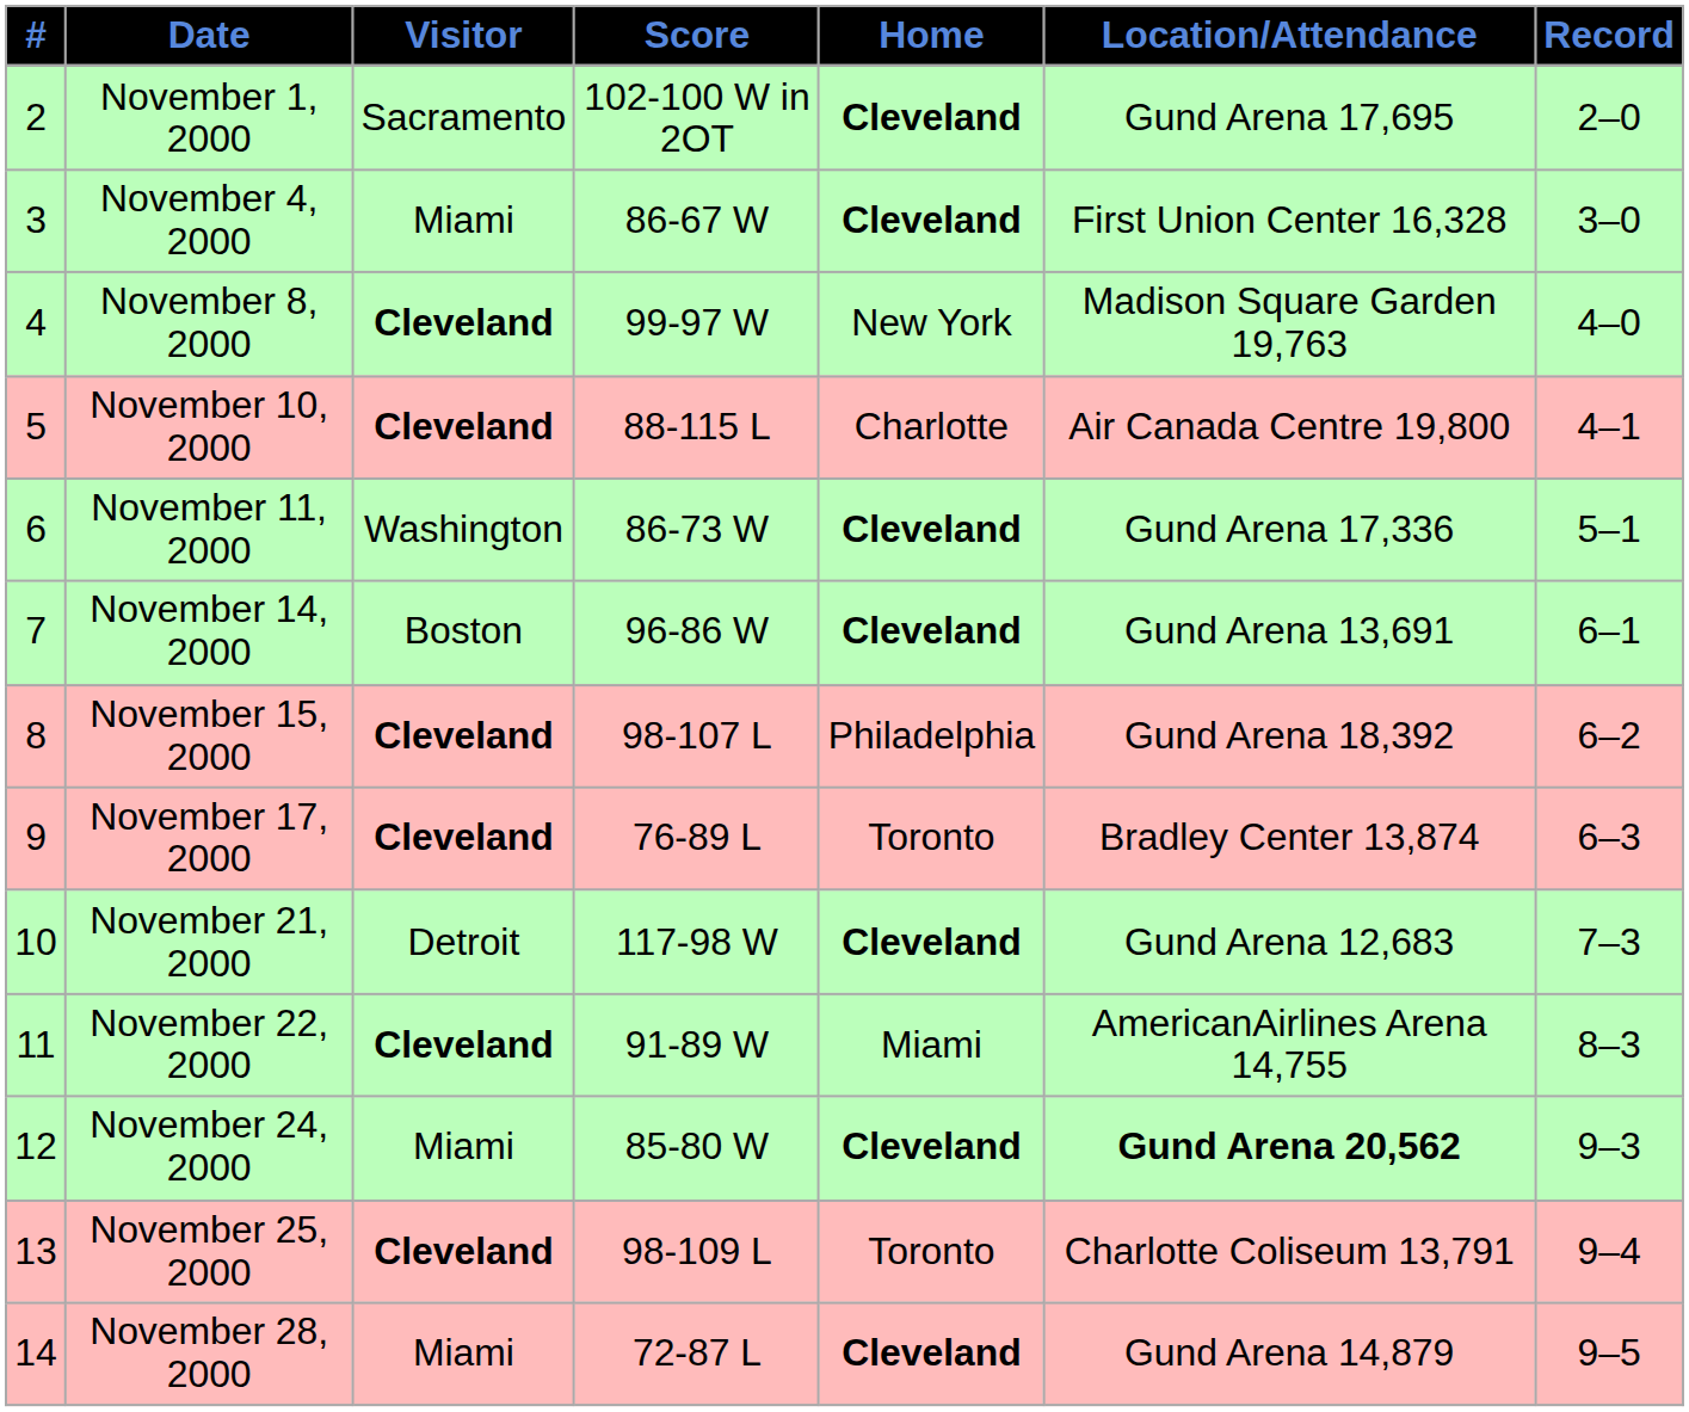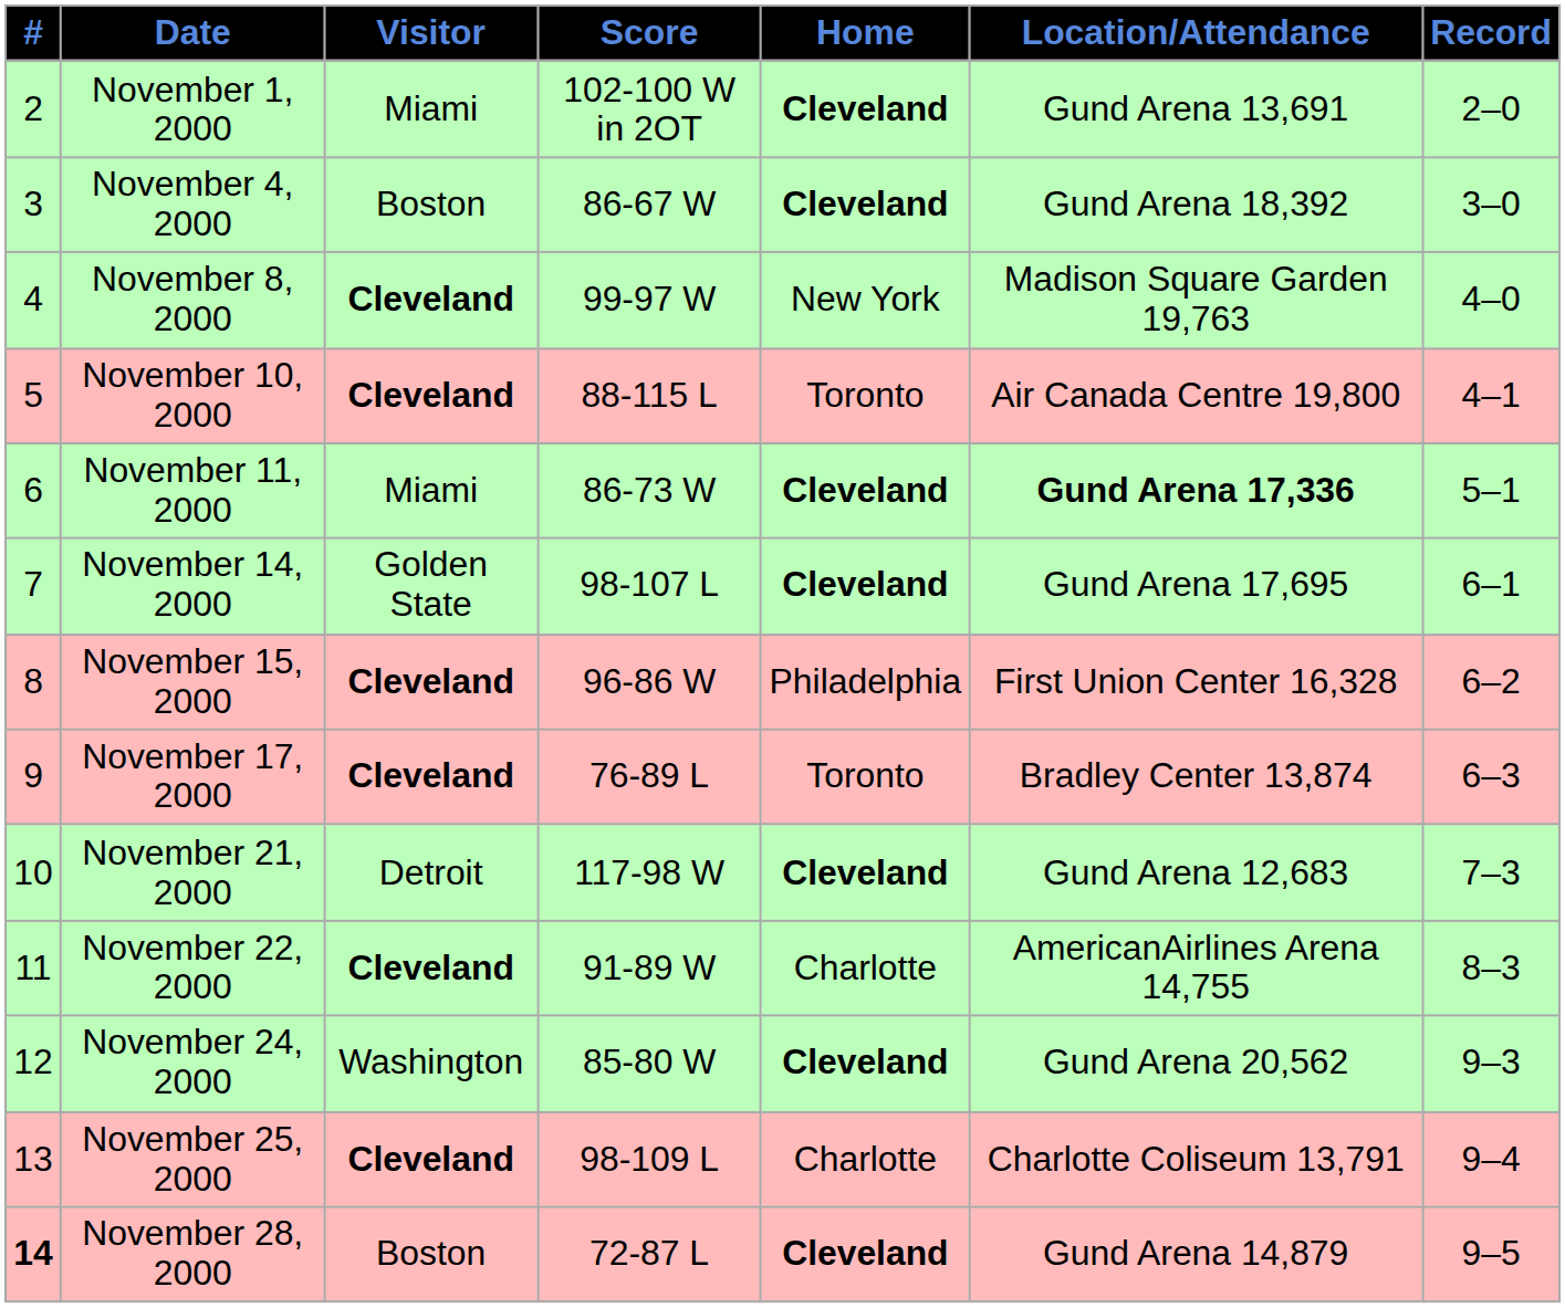 <table class="wikitable" width="80%">
 <tr align="center"  style="background:#000000; color:#5787DC">
 <td><strong>#</strong></td>
 <td><strong>Date</strong></td>
 <td><strong>Visitor</strong></td>
 <td><strong>Score</strong></td>
 <td><strong>Home</strong></td>
 <td><strong>Location/Attendance</strong></td>
 <td><strong>Record</strong></td>
 </tr>
 <tr align="center"    bgcolor="  ">
 </tr>
 <tr align="center" bgcolor="bbffbb">
 <td>2</td>
 <td>November 1, 2000</td>
-<td>Sacramento</td>
+<td>Miami</td>
 <td>102-100 W in 2OT</td>
 <td><strong>Cleveland</strong></td>
-<td>Gund Arena 17,695</td>
+<td>Gund Arena 13,691</td>
 <td>2–0</td>
 </tr>
 <tr align="center" bgcolor="bbffbb">
 <td>3</td>
 <td>November 4, 2000</td>
-<td>Miami</td>
+<td>Boston</td>
 <td>86-67 W</td>
 <td><strong>Cleveland</strong></td>
-<td>First Union Center 16,328</td>
+<td>Gund Arena 18,392</td>
 <td>3–0</td>
 </tr>
 <tr align="center" bgcolor="bbffbb">
 <td>4</td>
 <td>November 8, 2000</td>
 <td><strong>Cleveland</strong></td>
 <td>99-97 W</td>
 <td>New York</td>
 <td>Madison Square Garden 19,763</td>
 <td>4–0</td>
 </tr>
 <tr align="center" bgcolor="ffbbbb">
 <td>5</td>
 <td>November 10, 2000</td>
 <td><strong>Cleveland</strong></td>
 <td>88-115 L</td>
-<td>Charlotte</td>
+<td>Toronto</td>
 <td>Air Canada Centre 19,800</td>
 <td>4–1</td>
 </tr>
 <tr align="center" bgcolor="bbffbb">
 <td>6</td>
 <td>November 11, 2000</td>
-<td>Washington</td>
+<td>Miami</td>
 <td>86-73 W</td>
 <td><strong>Cleveland</strong></td>
-<td>Gund Arena 17,336</td>
+<td><strong>Gund Arena 17,336</strong></td>
 <td>5–1</td>
 </tr>
 <tr align="center" bgcolor="bbffbb">
 <td>7</td>
 <td>November 14, 2000</td>
-<td>Boston</td>
-<td>96-86 W</td>
+<td>Golden State</td>
+<td>98-107 L</td>
 <td><strong>Cleveland</strong></td>
-<td>Gund Arena 13,691</td>
+<td>Gund Arena 17,695</td>
 <td>6–1</td>
 </tr>
 <tr align="center" bgcolor="ffbbbb">
 <td>8</td>
 <td>November 15, 2000</td>
 <td><strong>Cleveland</strong></td>
-<td>98-107 L</td>
+<td>96-86 W</td>
 <td>Philadelphia</td>
-<td>Gund Arena 18,392</td>
+<td>First Union Center 16,328</td>
 <td>6–2</td>
 </tr>
 <tr align="center" bgcolor="ffbbbb">
 <td>9</td>
 <td>November 17, 2000</td>
 <td><strong>Cleveland</strong></td>
 <td>76-89 L</td>
 <td>Toronto</td>
 <td>Bradley Center 13,874</td>
 <td>6–3</td>
 </tr>
 <tr align="center" bgcolor="bbffbb">
 <td>10</td>
 <td>November 21, 2000</td>
 <td>Detroit</td>
 <td>117-98 W</td>
 <td><strong>Cleveland</strong></td>
 <td>Gund Arena 12,683</td>
 <td>7–3</td>
 </tr>
 <tr align="center" bgcolor="bbffbb">
 <td>11</td>
 <td>November 22, 2000</td>
 <td><strong>Cleveland</strong></td>
 <td>91-89 W</td>
-<td>Miami</td>
+<td>Charlotte</td>
 <td>AmericanAirlines Arena 14,755</td>
 <td>8–3</td>
 </tr>
 <tr align="center" bgcolor="bbffbb">
 <td>12</td>
 <td>November 24, 2000</td>
-<td>Miami</td>
+<td>Washington</td>
 <td>85-80 W</td>
 <td><strong>Cleveland</strong></td>
-<td><strong>Gund Arena 20,562</strong></td>
+<td>Gund Arena 20,562</td>
 <td>9–3</td>
 </tr>
 <tr align="center" bgcolor="ffbbbb">
 <td>13</td>
 <td>November 25, 2000</td>
 <td><strong>Cleveland</strong></td>
 <td>98-109 L</td>
-<td>Toronto</td>
+<td>Charlotte</td>
 <td>Charlotte Coliseum 13,791</td>
 <td>9–4</td>
 </tr>
 <tr align="center" bgcolor="ffbbbb">
-<td>14</td>
+<td><strong>14</strong></td>
 <td>November 28, 2000</td>
-<td>Miami</td>
+<td>Boston</td>
 <td>72-87 L</td>
 <td><strong>Cleveland</strong></td>
 <td>Gund Arena 14,879</td>
 <td>9–5</td>
 </tr>
 </table>
